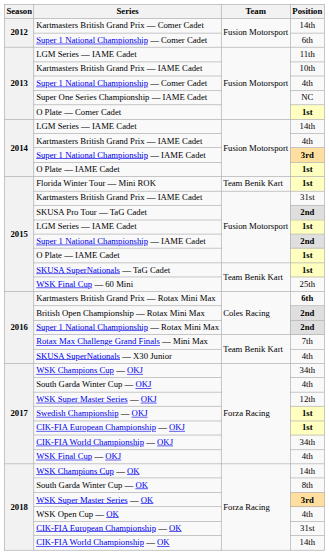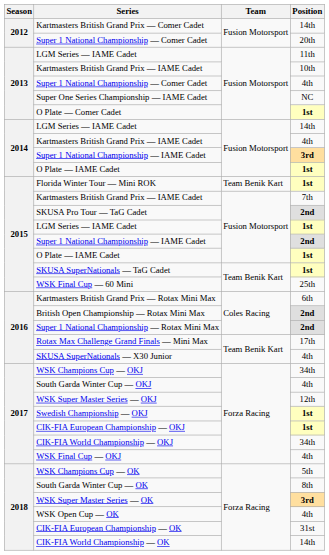 <table class="wikitable" style="font-size: 85%; text-align:center">
 <tr>
 <th>Season</th>
 <th>Series</th>
 <th>Team</th>
 <th>Position</th>
 </tr>
 <tr>
 <th rowspan="2">2012</th>
 <td align="left">Kartmasters British Grand Prix — Comer Cadet</td>
 <td rowspan="2">Fusion Motorsport</td>
 <td>14th</td>
 </tr>
 <tr>
 <td align="left"><a href='#'>Super 1 National Championship</a> — Comer Cadet</td>
-<td>6th</td>
+<td>20th</td>
 </tr>
 <tr>
 <th rowspan="5">2013</th>
 <td align="left">LGM Series — IAME Cadet</td>
 <td rowspan="5">Fusion Motorsport</td>
 <td>11th</td>
 </tr>
 <tr>
 <td align="left">Kartmasters British Grand Prix — IAME Cadet</td>
 <td>10th</td>
 </tr>
 <tr>
 <td align="left"><a href='#'>Super 1 National Championship</a> — Comer Cadet</td>
 <td>4th</td>
 </tr>
 <tr>
 <td align="left">Super One Series Championship — IAME Cadet</td>
 <td>NC</td>
 </tr>
 <tr>
 <td align="left">O Plate — Comer Cadet</td>
 <td style="background:#FFFFBF;"><strong>1st</strong></td>
 </tr>
 <tr>
 <th rowspan="4">2014</th>
 <td align="left">LGM Series — IAME Cadet</td>
 <td rowspan="4">Fusion Motorsport</td>
 <td>14th</td>
 </tr>
 <tr>
 <td align="left">Kartmasters British Grand Prix — IAME Cadet</td>
 <td>4th</td>
 </tr>
 <tr>
 <td align="left"><a href='#'>Super 1 National Championship</a> — IAME Cadet</td>
 <td style="background:#FFDF9F;"><strong>3rd</strong></td>
 </tr>
 <tr>
 <td align="left">O Plate — IAME Cadet</td>
 <td style="background:#FFFFBF;"><strong>1st</strong></td>
 </tr>
 <tr>
 <th rowspan="8">2015</th>
 <td align="left">Florida Winter Tour — Mini ROK</td>
 <td align="left">Team Benik Kart</td>
 <td style="background:#FFFFBF;"><strong>1st</strong></td>
 </tr>
 <tr>
 <td align="left">Kartmasters British Grand Prix — IAME Cadet</td>
 <td rowspan="5" align="left">Fusion Motorsport</td>
-<td>31st</td>
+<td>7th</td>
 </tr>
 <tr>
 <td align="left">SKUSA Pro Tour — TaG Cadet</td>
 <td style="background:#DFDFDF;"><strong>2nd</strong></td>
 </tr>
 <tr>
 <td align="left">LGM Series — IAME Cadet</td>
 <td style="background:#FFFFBF;"><strong>1st</strong></td>
 </tr>
 <tr>
 <td align="left"><a href='#'>Super 1 National Championship</a> — IAME Cadet</td>
 <td style="background:#DFDFDF;"><strong>2nd</strong></td>
 </tr>
 <tr>
 <td align="left">O Plate — IAME Cadet</td>
 <td style="background:#FFFFBF;"><strong>1st</strong></td>
 </tr>
 <tr>
 <td align="left"><a href='#'>SKUSA SuperNationals</a> — TaG Cadet</td>
 <td rowspan="2" align="left">Team Benik Kart</td>
 <td style="background:#FFFFBF;"><strong>1st</strong></td>
 </tr>
 <tr>
 <td align="left"><a href='#'>WSK Final Cup</a> — 60 Mini</td>
 <td>25th</td>
 </tr>
 <tr>
 <th rowspan="5">2016</th>
 <td align="left">Kartmasters British Grand Prix — Rotax Mini Max</td>
 <td rowspan="3"  align="left">Coles Racing</td>
-<td><strong>6th</strong></td>
+<td>6th</td>
 </tr>
 <tr>
 <td align="left">British Open Championship — Rotax Mini Max</td>
 <td style="background:#DFDFDF;"><strong>2nd</strong></td>
 </tr>
 <tr>
 <td align="left"><a href='#'>Super 1 National Championship</a> — Rotax Mini Max</td>
 <td style="background:#DFDFDF;"><strong>2nd</strong></td>
 </tr>
 <tr>
 <td align="left"><a href='#'>Rotax Max Challenge Grand Finals</a> — Mini Max</td>
 <td rowspan="2"  align="left">Team Benik Kart</td>
-<td>7th</td>
+<td>17th</td>
 </tr>
 <tr>
 <td align="left"><a href='#'>SKUSA SuperNationals</a> — X30 Junior</td>
 <td>4th</td>
 </tr>
 <tr>
 <th rowspan="7">2017</th>
 <td align="left"><a href='#'>WSK Champions Cup</a> — <a href='#'>OKJ</a></td>
 <td rowspan="7" align="left">Forza Racing</td>
 <td>34th</td>
 </tr>
 <tr>
 <td align="left">South Garda Winter Cup — <a href='#'>OKJ</a></td>
 <td>4th</td>
 </tr>
 <tr>
 <td align="left"><a href='#'>WSK Super Master Series</a> — <a href='#'>OKJ</a></td>
 <td>12th</td>
 </tr>
 <tr>
 <td align="left"><a href='#'>Swedish Championship</a> — <a href='#'>OKJ</a></td>
 <td style="background:#FFFFBF;"><strong>1st</strong></td>
 </tr>
 <tr>
 <td align="left"><a href='#'>CIK-FIA European Championship</a> — <a href='#'>OKJ</a></td>
 <td style="background:#FFFFBF;"><strong>1st</strong></td>
 </tr>
 <tr>
 <td align="left"><a href='#'>CIK-FIA World Championship</a> — <a href='#'>OKJ</a></td>
 <td>34th</td>
 </tr>
 <tr>
 <td align="left"><a href='#'>WSK Final Cup</a> — <a href='#'>OKJ</a></td>
 <td>4th</td>
 </tr>
 <tr>
 <th rowspan="6">2018</th>
 <td align="left"><a href='#'>WSK Champions Cup</a> — <a href='#'>OK</a></td>
 <td rowspan="6" align="left">Forza Racing</td>
-<td>14th</td>
+<td>5th</td>
 </tr>
 <tr>
 <td align="left">South Garda Winter Cup — <a href='#'>OK</a></td>
 <td>8th</td>
 </tr>
 <tr>
 <td align="left"><a href='#'>WSK Super Master Series</a> — <a href='#'>OK</a></td>
 <td style="background:#FFDF9F;"><strong>3rd</strong></td>
 </tr>
 <tr>
 <td align="left">WSK Open Cup — <a href='#'>OK</a></td>
 <td>4th</td>
 </tr>
 <tr>
 <td align="left"><a href='#'>CIK-FIA European Championship</a> — <a href='#'>OK</a></td>
 <td>31st</td>
 </tr>
 <tr>
 <td align="left"><a href='#'>CIK-FIA World Championship</a> — <a href='#'>OK</a></td>
 <td>14th</td>
 </tr>
 </table>
